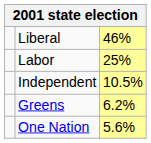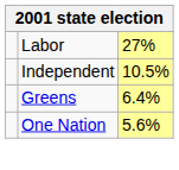 <table class="wikitable">
 <tr>
 <th colspan = 3>2001 state election</th>
 </tr>
 <tr>
 <td> </td>
-<td>Liberal</td>
-<td bgcolor="FFFF99">46%</td>
-</tr>
-<tr>
-<td> </td>
 <td>Labor</td>
-<td bgcolor="FFFF99">25%</td>
+<td bgcolor="FFFF99">27%</td>
 </tr>
 <tr>
 <td> </td>
 <td>Independent</td>
 <td bgcolor="FFFF99">10.5%</td>
 </tr>
 <tr>
 <td> </td>
 <td><a href='#'>Greens</a></td>
-<td bgcolor="FFFF99">6.2%</td>
+<td bgcolor="FFFF99">6.4%</td>
 </tr>
 <tr>
 <td> </td>
 <td><a href='#'>One Nation</a></td>
 <td bgcolor="FFFF99">5.6%</td>
 </tr>
 </table>
